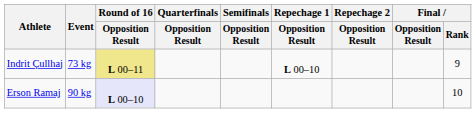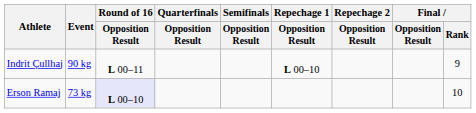 <table class="wikitable" style="font-size:90%">
 <tr>
 <th rowspan="2">Athlete</th>
 <th rowspan="2">Event</th>
 <th>Round of 16</th>
 <th>Quarterfinals</th>
 <th>Semifinals</th>
 <th>Repechage 1</th>
 <th>Repechage 2</th>
 <th colspan=2>Final / </th>
 </tr>
 <tr style="font-size:95%">
 <th>Opposition<br>Result</th>
 <th>Opposition<br>Result</th>
 <th>Opposition<br>Result</th>
 <th>Opposition<br>Result</th>
 <th>Opposition<br>Result</th>
 <th>Opposition<br>Result</th>
 <th>Rank</th>
 </tr>
 <tr align=center>
 <td align=left><a href='#'>Indrit Çullhaj</a></td>
-<td align=left><a href='#'>73 kg</a></td>
-<td style="background: khaki;"><br><strong>L</strong> 00–11</td>
+<td align=left><a href='#'>90 kg</a></td>
+<td><br><strong>L</strong> 00–11</td>
 <td></td>
 <td></td>
 <td><br><strong>L</strong> 00–10</td>
 <td></td>
 <td></td>
 <td>9</td>
 </tr>
 <tr align=center>
 <td align=left><a href='#'>Erson Ramaj</a></td>
-<td align=left><a href='#'>90 kg</a></td>
+<td align=left><a href='#'>73 kg</a></td>
 <td style="background: lavender;"><br><strong>L</strong> 00–10</td>
 <td></td>
 <td></td>
 <td></td>
 <td></td>
 <td></td>
 <td>10</td>
 </tr>
 </table>
